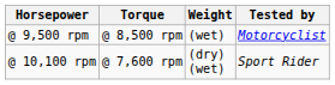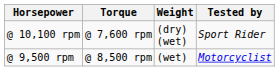 <table class="wikitable sortable">
 <tr>
 <th>Horsepower</th>
 <th>Torque</th>
 <th>Weight</th>
 <th>Tested by</th>
 </tr>
 <tr>
+<td> @ 10,100 rpm</td>
+<td> @ 7,600 rpm</td>
+<td> (dry)<br> (wet)</td>
+<td><em>Sport Rider</em></td>
+</tr>
+<tr>
 <td> @ 9,500 rpm</td>
 <td> @ 8,500 rpm</td>
 <td> (wet)</td>
 <td><em><a href='#'>Motorcyclist</a></em></td>
 </tr>
-<tr>
-<td> @ 10,100 rpm</td>
-<td> @ 7,600 rpm</td>
-<td> (dry)<br> (wet)</td>
-<td><em>Sport Rider</em></td>
-</tr>
 </table>
